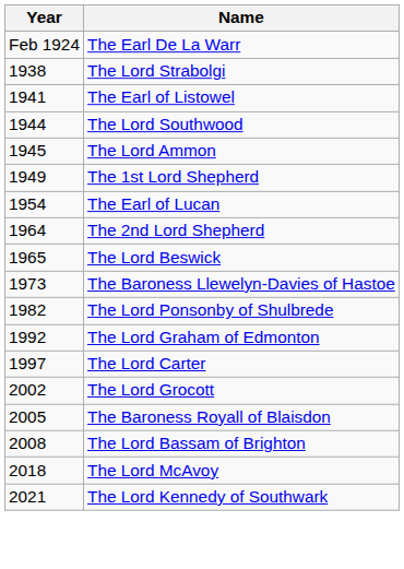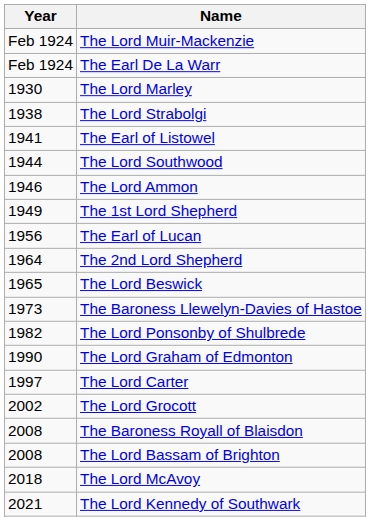 <table class="wikitable sortable">
 <tr>
 <th>Year</th>
 <th>Name</th>
 </tr>
 <tr>
 <td>Feb 1924</td>
+<td><a href='#'>The Lord Muir-Mackenzie</a></td>
+</tr>
+<tr>
+<td>Feb 1924</td>
 <td><a href='#'>The Earl De La Warr</a></td>
+</tr>
+<tr>
+<td>1930</td>
+<td><a href='#'>The Lord Marley</a></td>
 </tr>
 <tr>
 <td>1938</td>
 <td><a href='#'>The Lord Strabolgi</a></td>
 </tr>
 <tr>
 <td>1941</td>
 <td><a href='#'>The Earl of Listowel</a></td>
 </tr>
 <tr>
 <td>1944</td>
 <td><a href='#'>The Lord Southwood</a></td>
 </tr>
 <tr>
-<td>1945</td>
+<td>1946</td>
 <td><a href='#'>The Lord Ammon</a></td>
 </tr>
 <tr>
 <td>1949</td>
 <td><a href='#'>The 1st Lord Shepherd</a></td>
 </tr>
 <tr>
-<td>1954</td>
+<td>1956</td>
 <td><a href='#'>The Earl of Lucan</a></td>
 </tr>
 <tr>
 <td>1964</td>
 <td><a href='#'>The 2nd Lord Shepherd</a></td>
 </tr>
 <tr>
 <td>1965</td>
 <td><a href='#'>The Lord Beswick</a></td>
 </tr>
 <tr>
 <td>1973</td>
 <td><a href='#'>The Baroness Llewelyn-Davies of Hastoe</a></td>
 </tr>
 <tr>
 <td>1982</td>
 <td><a href='#'>The Lord Ponsonby of Shulbrede</a></td>
 </tr>
 <tr>
-<td>1992</td>
+<td>1990</td>
 <td><a href='#'>The Lord Graham of Edmonton</a></td>
 </tr>
 <tr>
 <td>1997</td>
 <td><a href='#'>The Lord Carter</a></td>
 </tr>
 <tr>
 <td>2002</td>
 <td><a href='#'>The Lord Grocott</a></td>
 </tr>
 <tr>
-<td>2005</td>
+<td>2008</td>
 <td><a href='#'>The Baroness Royall of Blaisdon</a></td>
 </tr>
 <tr>
 <td>2008</td>
 <td><a href='#'>The Lord Bassam of Brighton</a></td>
 </tr>
 <tr>
 <td>2018</td>
 <td><a href='#'>The Lord McAvoy</a></td>
 </tr>
 <tr>
 <td>2021</td>
 <td><a href='#'>The Lord Kennedy of Southwark</a></td>
 </tr>
 </table>
